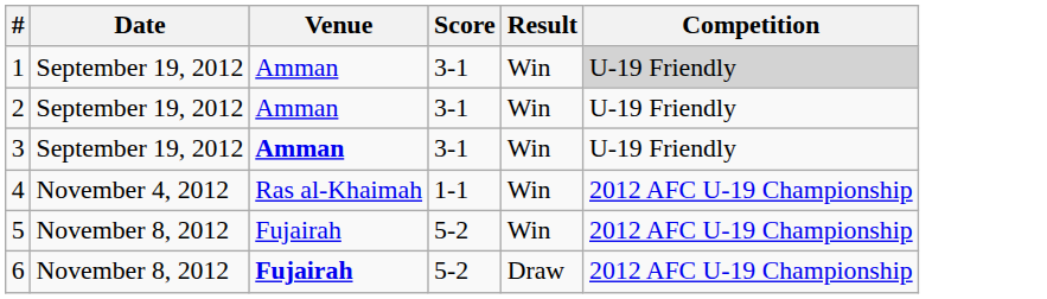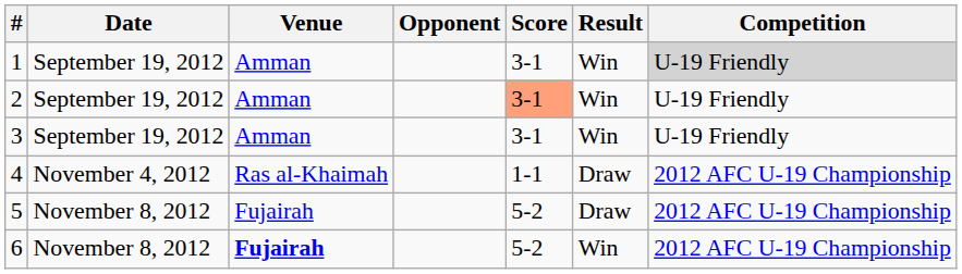 <table class="wikitable">
 <tr>
 <th>#</th>
 <th>Date</th>
 <th>Venue</th>
+<th>Opponent</th>
 <th>Score</th>
 <th>Result</th>
 <th>Competition</th>
 </tr>
 <tr>
 <td>1</td>
 <td>September 19, 2012</td>
 <td><a href='#'>Amman</a></td>
+<td></td>
 <td>3-1</td>
 <td>Win</td>
 <td style="background: lightgrey;">U-19 Friendly</td>
 </tr>
 <tr>
 <td>2</td>
 <td>September 19, 2012</td>
 <td><a href='#'>Amman</a></td>
-<td>3-1</td>
+<td></td>
+<td style="background: lightsalmon;">3-1</td>
 <td>Win</td>
 <td>U-19 Friendly</td>
 </tr>
 <tr>
 <td>3</td>
 <td>September 19, 2012</td>
-<td><strong><a href='#'>Amman</a></strong></td>
+<td><a href='#'>Amman</a></td>
+<td></td>
 <td>3-1</td>
 <td>Win</td>
 <td>U-19 Friendly</td>
 </tr>
 <tr>
 <td>4</td>
 <td>November 4, 2012</td>
 <td><a href='#'>Ras al-Khaimah</a></td>
+<td></td>
 <td>1-1</td>
-<td>Win</td>
+<td>Draw</td>
 <td><a href='#'>2012 AFC U-19 Championship</a></td>
 </tr>
 <tr>
 <td>5</td>
 <td>November 8, 2012</td>
 <td><a href='#'>Fujairah</a></td>
+<td></td>
 <td>5-2</td>
-<td>Win</td>
+<td>Draw</td>
 <td><a href='#'>2012 AFC U-19 Championship</a></td>
 </tr>
 <tr>
 <td>6</td>
 <td>November 8, 2012</td>
 <td><strong><a href='#'>Fujairah</a></strong></td>
+<td></td>
 <td>5-2</td>
-<td>Draw</td>
+<td>Win</td>
 <td><a href='#'>2012 AFC U-19 Championship</a></td>
 </tr>
 </table>
